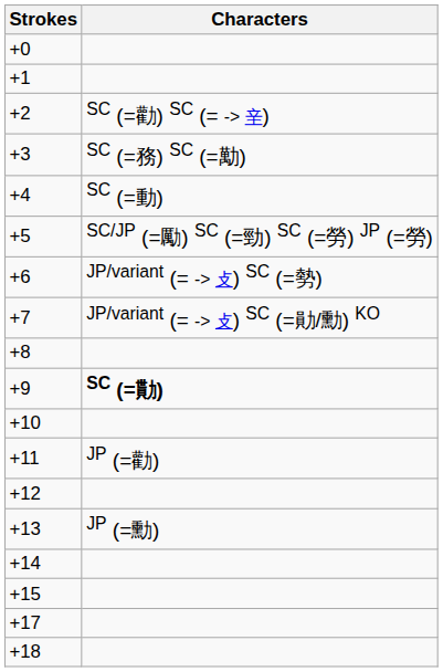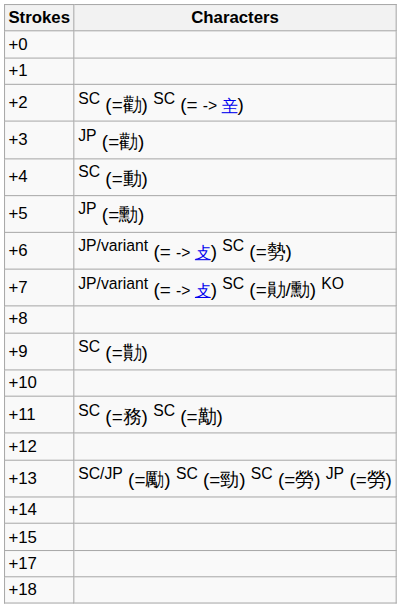 <table class="wikitable">
 <tr>
 <th>Strokes</th>
 <th>Characters</th>
 </tr>
 <tr --->
 <td>+0</td>
 <td style="font-size: large;"></td>
 </tr>
 <tr --->
 <td>+1</td>
 <td style="font-size: large;"></td>
 </tr>
 <tr --->
 <td>+2</td>
 <td style="font-size: large;"><sup>SC</sup> (=勸) <sup>SC</sup> (= <small>-> <a href='#'>辛</a></small>)</td>
 </tr>
 <tr --->
 <td>+3</td>
-<td style="font-size: large;">  <sup>SC</sup> (=務) <sup>SC</sup> (=勱)</td>
+<td style="font-size: large;">        <sup>JP</sup> (=勸)</td>
 </tr>
 <tr --->
 <td>+4</td>
 <td style="font-size: large;">     <sup>SC</sup> (=動) </td>
 </tr>
 <tr --->
 <td>+5</td>
-<td style="font-size: large;">        <sup>SC/JP</sup> (=勵) <sup>SC</sup> (=勁) <sup>SC</sup> (=勞) <sup>JP</sup> (=勞)</td>
+<td style="font-size: large;">    <sup>JP</sup> (=勳)</td>
 </tr>
 <tr --->
 <td>+6</td>
 <td style="font-size: large;">    <sup>JP/variant</sup> (= <small>-> <a href='#'>攴</a></small>)      <sup>SC</sup> (=勢)</td>
 </tr>
 <tr --->
 <td>+7</td>
 <td style="font-size: large;">     <sup>JP/variant</sup> (= <small>-> <a href='#'>攴</a></small>)      <sup>SC</sup> (=勛/勳) <sup>KO</sup></td>
 </tr>
 <tr --->
 <td>+8</td>
 <td style="font-size: large;">     </td>
 </tr>
 <tr --->
 <td>+9</td>
-<td style="font-size: large;"><strong>        <sup>SC</sup> (=勩)</strong></td>
+<td style="font-size: large;">        <sup>SC</sup> (=勩)</td>
 </tr>
 <tr --->
 <td>+10</td>
 <td style="font-size: large;">   </td>
 </tr>
 <tr --->
 <td>+11</td>
-<td style="font-size: large;">        <sup>JP</sup> (=勸)</td>
+<td style="font-size: large;">  <sup>SC</sup> (=務) <sup>SC</sup> (=勱)</td>
 </tr>
 <tr --->
 <td>+12</td>
 <td style="font-size: large;">     </td>
 </tr>
 <tr --->
 <td>+13</td>
-<td style="font-size: large;">    <sup>JP</sup> (=勳)</td>
+<td style="font-size: large;">        <sup>SC/JP</sup> (=勵) <sup>SC</sup> (=勁) <sup>SC</sup> (=勞) <sup>JP</sup> (=勞)</td>
 </tr>
 <tr --->
 <td>+14</td>
 <td style="font-size: large;"></td>
 </tr>
 <tr --->
 <td>+15</td>
 <td style="font-size: large;">  </td>
 </tr>
 <tr --->
 <td>+17</td>
 <td style="font-size: large;"></td>
 </tr>
 <tr --->
 <td>+18</td>
 <td style="font-size: large;"></td>
 </tr>
 </table>
